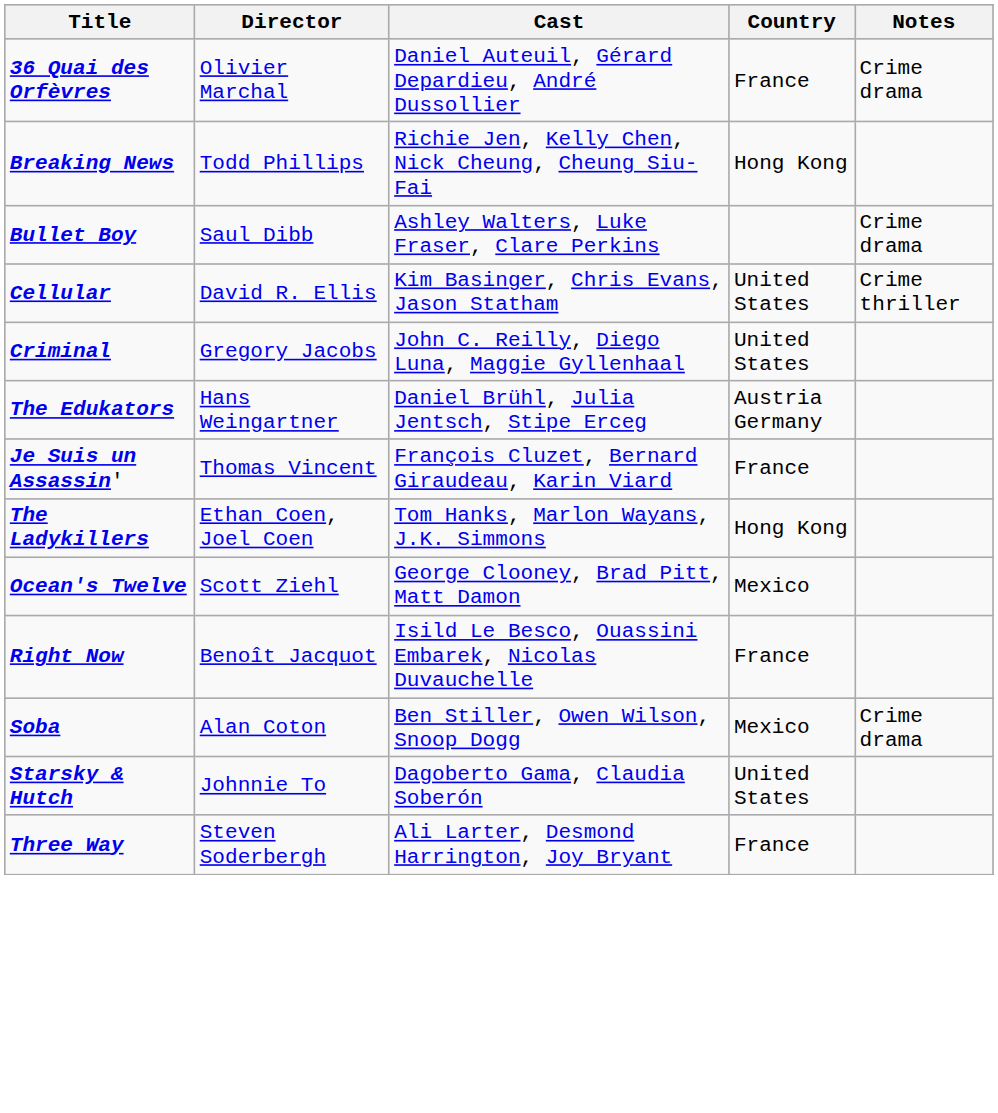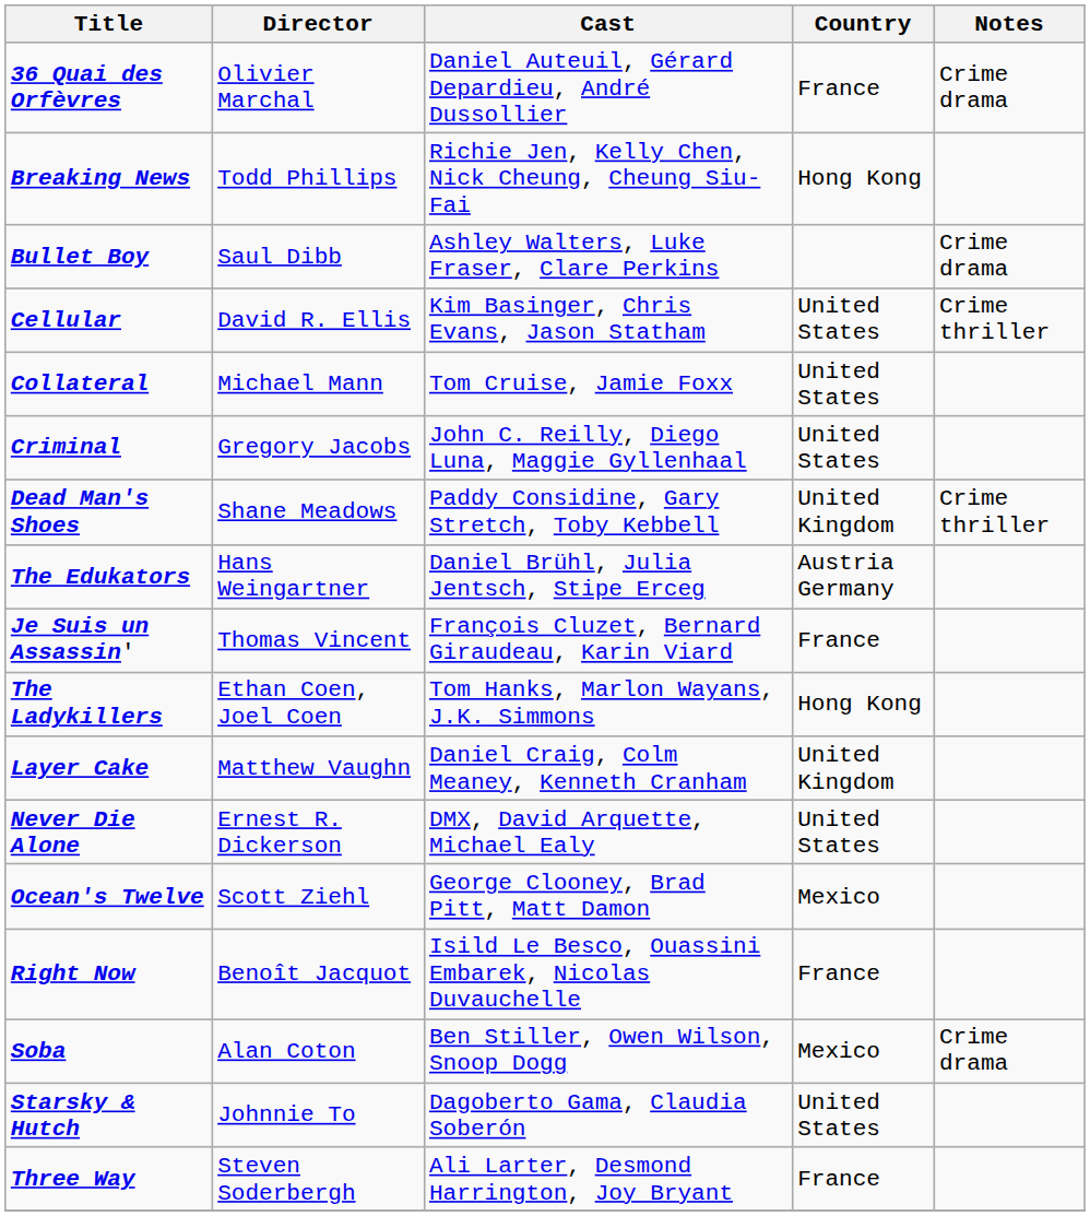 <table class="wikitable">
 <tr>
 <th>Title</th>
 <th>Director</th>
 <th>Cast</th>
 <th>Country</th>
 <th>Notes</th>
 </tr>
 <tr>
 <td><strong><em><a href='#'>36 Quai des Orfèvres</a></em></strong></td>
 <td><a href='#'>Olivier Marchal</a></td>
 <td><a href='#'>Daniel Auteuil</a>, <a href='#'>Gérard Depardieu</a>, <a href='#'>André Dussollier</a></td>
 <td>France</td>
 <td>Crime drama</td>
 </tr>
 <tr>
 <td><strong><em><a href='#'>Breaking News</a></em></strong></td>
 <td><a href='#'>Todd Phillips</a></td>
 <td><a href='#'>Richie Jen</a>, <a href='#'>Kelly Chen</a>, <a href='#'>Nick Cheung</a>, <a href='#'>Cheung Siu-Fai</a></td>
 <td>Hong Kong</td>
 <td></td>
 </tr>
 <tr>
 <td><strong><em><a href='#'>Bullet Boy</a></em></strong></td>
 <td><a href='#'>Saul Dibb</a></td>
 <td><a href='#'>Ashley Walters</a>, <a href='#'>Luke Fraser</a>, <a href='#'>Clare Perkins</a></td>
 <td></td>
 <td>Crime drama</td>
 </tr>
 <tr>
 <td><strong><em><a href='#'>Cellular</a></em></strong></td>
 <td><a href='#'>David R. Ellis</a></td>
 <td><a href='#'>Kim Basinger</a>, <a href='#'>Chris Evans</a>, <a href='#'>Jason Statham</a></td>
 <td>United States</td>
 <td>Crime thriller</td>
 </tr>
 <tr>
+<td><strong><em><a href='#'>Collateral</a></em></strong></td>
+<td><a href='#'>Michael Mann</a></td>
+<td><a href='#'>Tom Cruise</a>, <a href='#'>Jamie Foxx</a></td>
+<td>United States</td>
+<td></td>
+</tr>
+<tr>
 <td><strong><em><a href='#'>Criminal</a></em></strong></td>
 <td><a href='#'>Gregory Jacobs</a></td>
 <td><a href='#'>John C. Reilly</a>, <a href='#'>Diego Luna</a>, <a href='#'>Maggie Gyllenhaal</a></td>
 <td>United States</td>
 <td></td>
+</tr>
+<tr>
+<td><strong><em><a href='#'>Dead Man's Shoes</a></em></strong></td>
+<td><a href='#'>Shane Meadows</a></td>
+<td><a href='#'>Paddy Considine</a>, <a href='#'>Gary Stretch</a>, <a href='#'>Toby Kebbell</a></td>
+<td>United Kingdom</td>
+<td>Crime thriller</td>
 </tr>
 <tr>
 <td><strong><em><a href='#'>The Edukators</a></em></strong></td>
 <td><a href='#'>Hans Weingartner</a></td>
 <td><a href='#'>Daniel Brühl</a>, <a href='#'>Julia Jentsch</a>, <a href='#'>Stipe Erceg</a></td>
 <td>Austria<br>Germany</td>
 <td></td>
 </tr>
 <tr>
 <td><strong><em><a href='#'>Je Suis un Assassin</a></em></strong>'</td>
 <td><a href='#'>Thomas Vincent</a></td>
 <td><a href='#'>François Cluzet</a>, <a href='#'>Bernard Giraudeau</a>, <a href='#'>Karin Viard</a></td>
 <td>France</td>
 <td></td>
 </tr>
 <tr>
 <td><strong><em><a href='#'>The Ladykillers</a></em></strong></td>
 <td><a href='#'>Ethan Coen</a>, <a href='#'>Joel Coen</a></td>
 <td><a href='#'>Tom Hanks</a>, <a href='#'>Marlon Wayans</a>, <a href='#'>J.K. Simmons</a></td>
 <td>Hong Kong</td>
+<td></td>
+</tr>
+<tr>
+<td><strong><em><a href='#'>Layer Cake</a></em></strong></td>
+<td><a href='#'>Matthew Vaughn</a></td>
+<td><a href='#'>Daniel Craig</a>, <a href='#'>Colm Meaney</a>, <a href='#'>Kenneth Cranham</a></td>
+<td>United Kingdom</td>
+<td></td>
+</tr>
+<tr>
+<td><strong><em><a href='#'>Never Die Alone</a></em></strong></td>
+<td><a href='#'>Ernest R. Dickerson</a></td>
+<td><a href='#'>DMX</a>, <a href='#'>David Arquette</a>, <a href='#'>Michael Ealy</a></td>
+<td>United States</td>
 <td></td>
 </tr>
 <tr>
 <td><strong><em><a href='#'>Ocean's Twelve</a></em></strong></td>
 <td><a href='#'>Scott Ziehl</a></td>
 <td><a href='#'>George Clooney</a>, <a href='#'>Brad Pitt</a>, <a href='#'>Matt Damon</a></td>
 <td>Mexico</td>
 <td></td>
 </tr>
 <tr>
 <td><strong><em><a href='#'>Right Now</a></em></strong></td>
 <td><a href='#'>Benoît Jacquot</a></td>
 <td><a href='#'>Isild Le Besco</a>, <a href='#'>Ouassini Embarek</a>, <a href='#'>Nicolas Duvauchelle</a></td>
 <td>France</td>
 <td></td>
 </tr>
 <tr>
 <td><strong><em><a href='#'>Soba</a></em></strong></td>
 <td><a href='#'>Alan Coton</a></td>
 <td><a href='#'>Ben Stiller</a>, <a href='#'>Owen Wilson</a>, <a href='#'>Snoop Dogg</a></td>
 <td>Mexico</td>
 <td>Crime drama</td>
 </tr>
 <tr>
 <td><strong><em><a href='#'>Starsky & Hutch</a></em></strong></td>
 <td><a href='#'>Johnnie To</a></td>
 <td><a href='#'>Dagoberto Gama</a>, <a href='#'>Claudia Soberón</a></td>
 <td>United States</td>
 <td></td>
 </tr>
 <tr>
 <td><strong><em><a href='#'>Three Way</a></em></strong></td>
 <td><a href='#'>Steven Soderbergh</a></td>
 <td><a href='#'>Ali Larter</a>, <a href='#'>Desmond Harrington</a>, <a href='#'>Joy Bryant</a></td>
 <td>France</td>
 <td></td>
 </tr>
 <tr>
 </tr>
 </table>
